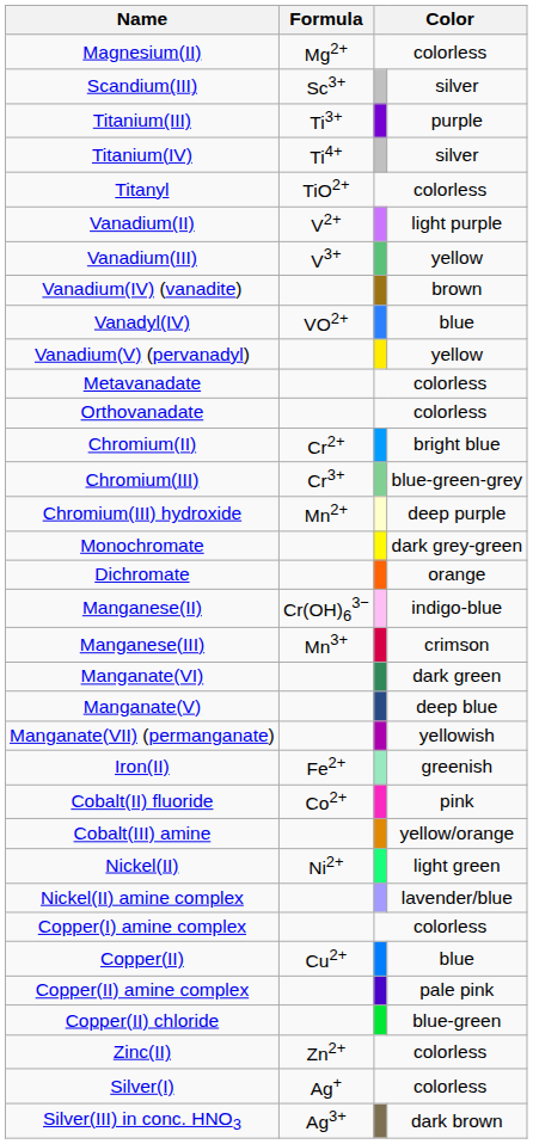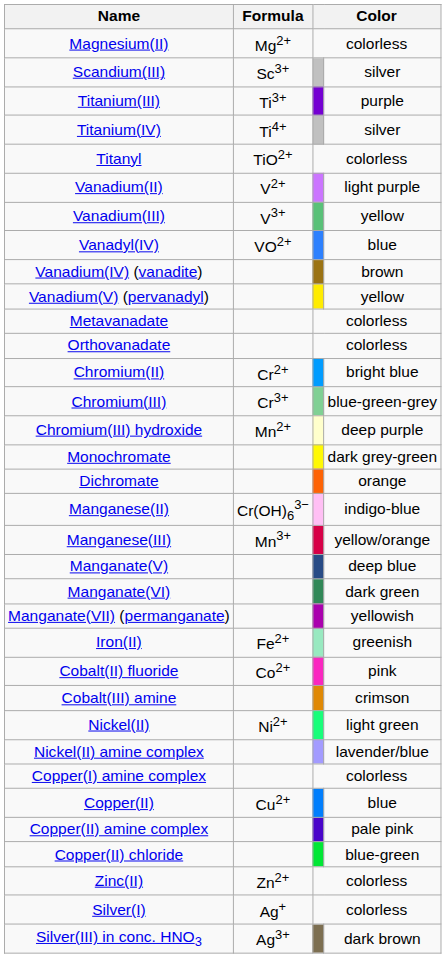 <table class="wikitable" style="text-align:center">
 <tr>
 <th>Name</th>
 <th>Formula</th>
 <th colspan=2>Color</th>
 </tr>
 <tr>
 <td><a href='#'>Magnesium(II)</a></td>
 <td>Mg<sup>2+</sup></td>
 <td colspan=2>colorless</td>
 </tr>
 <tr>
 <td><a href='#'>Scandium(III)</a></td>
 <td>Sc<sup>3+</sup></td>
 <td style="background:#C0C0C0"> </td>
 <td>silver</td>
 </tr>
 <tr>
 <td><a href='#'>Titanium(III)</a></td>
 <td>Ti<sup>3+</sup></td>
 <td style="background:#7400D2"> </td>
 <td>purple</td>
 </tr>
 <tr>
 <td><a href='#'>Titanium(IV)</a></td>
 <td>Ti<sup>4+</sup></td>
 <td style="background:#C0C0C0"> </td>
 <td>silver</td>
 </tr>
 <tr>
 <td><a href='#'>Titanyl</a></td>
 <td>TiO<sup>2+</sup></td>
 <td colspan=2>colorless</td>
 </tr>
 <tr>
 <td><a href='#'>Vanadium(II)</a></td>
 <td>V<sup>2+</sup></td>
 <td style="background:#CB75FF"> </td>
 <td>light purple</td>
 </tr>
 <tr>
 <td><a href='#'>Vanadium(III)</a></td>
 <td>V<sup>3+</sup></td>
 <td style="background:#59C178"> </td>
 <td>yellow</td>
 </tr>
 <tr>
+<td><a href='#'>Vanadyl(IV)</a></td>
+<td>VO<sup>2+</sup></td>
+<td style="background:#2C80FE"> </td>
+<td>blue</td>
+</tr>
+<tr>
 <td><a href='#'>Vanadium(IV)</a> (<a href='#'>vanadite</a>)</td>
 <td></td>
 <td style="background:#9B7313"> </td>
 <td>brown</td>
-</tr>
-<tr>
-<td><a href='#'>Vanadyl(IV)</a></td>
-<td>VO<sup>2+</sup></td>
-<td style="background:#2C80FE"> </td>
-<td>blue</td>
 </tr>
 <tr>
 <td><a href='#'>Vanadium(V)</a> (<a href='#'>pervanadyl</a>)</td>
 <td></td>
 <td style="background:#FFEC00"> </td>
 <td>yellow</td>
 </tr>
 <tr>
 <td><a href='#'>Metavanadate</a></td>
 <td></td>
 <td colspan=2>colorless</td>
 </tr>
 <tr>
 <td><a href='#'>Orthovanadate</a></td>
 <td></td>
 <td colspan=2>colorless</td>
 </tr>
 <tr>
 <td><a href='#'>Chromium(II)</a></td>
 <td>Cr<sup>2+</sup></td>
 <td style="background:#009cff"> </td>
 <td>bright blue</td>
 </tr>
 <tr>
 <td><a href='#'>Chromium(III)</a></td>
 <td>Cr<sup>3+</sup></td>
 <td style="background:#80D094"> </td>
 <td>blue-green-grey</td>
 </tr>
 <tr>
 <td><a href='#'>Chromium(III) hydroxide</a></td>
 <td>Mn<sup>2+</sup></td>
 <td style="background:#FFFFCC"> </td>
 <td>deep purple</td>
 </tr>
 <tr>
 <td><a href='#'>Monochromate</a></td>
 <td></td>
 <td style="background:#FFF904"> </td>
 <td>dark grey-green</td>
 </tr>
 <tr>
 <td><a href='#'>Dichromate</a></td>
 <td></td>
 <td style="background:#FE6305"> </td>
 <td>orange</td>
 </tr>
 <tr>
 <td><a href='#'>Manganese(II)</a></td>
 <td>Cr(OH)<sub>6</sub><sup>3−</sup></td>
 <td style="background:#FFBFF4"> </td>
 <td>indigo-blue</td>
 </tr>
 <tr>
 <td><a href='#'>Manganese(III)</a></td>
 <td>Mn<sup>3+</sup></td>
 <td style="background:#D70047"> </td>
-<td>crimson</td>
+<td>yellow/orange</td>
+</tr>
+<tr>
+<td><a href='#'>Manganate(V)</a></td>
+<td></td>
+<td style="background:#284B86"> </td>
+<td>deep blue</td>
 </tr>
 <tr>
 <td><a href='#'>Manganate(VI)</a></td>
 <td></td>
 <td style="background:#318858"> </td>
 <td>dark green</td>
-</tr>
-<tr>
-<td><a href='#'>Manganate(V)</a></td>
-<td></td>
-<td style="background:#284B86"> </td>
-<td>deep blue</td>
 </tr>
 <tr>
 <td><a href='#'>Manganate(VII)</a> (<a href='#'>permanganate</a>)</td>
 <td></td>
 <td style="background:#AA00AE"> </td>
 <td>yellowish</td>
 </tr>
 <tr>
 <td><a href='#'>Iron(II)</a></td>
 <td>Fe<sup>2+</sup></td>
 <td style="background:#98e9c0"> </td>
 <td>greenish</td>
 </tr>
 <tr>
 <td><a href='#'>Cobalt(II) fluoride</a></td>
 <td>Co<sup>2+</sup></td>
 <td style="background:#fa27c0"> </td>
 <td>pink</td>
 </tr>
 <tr>
 <td><a href='#'>Cobalt(III) amine</a></td>
 <td></td>
 <td style="background:#e08905"> </td>
-<td>yellow/orange</td>
+<td>crimson</td>
 </tr>
 <tr>
 <td><a href='#'>Nickel(II)</a></td>
 <td>Ni<sup>2+</sup></td>
 <td style="background:#18fe7a"> </td>
 <td>light green</td>
 </tr>
 <tr>
 <td><a href='#'>Nickel(II) amine complex</a></td>
 <td></td>
 <td style="background:#a39bff"> </td>
 <td>lavender/blue</td>
 </tr>
 <tr>
 <td><a href='#'>Copper(I) amine complex</a></td>
 <td></td>
 <td colspan=2>colorless</td>
 </tr>
 <tr>
 <td><a href='#'>Copper(II)</a></td>
 <td>Cu<sup>2+</sup></td>
 <td style="background:#007efd"> </td>
 <td>blue</td>
 </tr>
 <tr>
 <td><a href='#'>Copper(II) amine complex</a></td>
 <td></td>
 <td style="background:#4904ca"> </td>
 <td>pale pink</td>
 </tr>
 <tr>
 <td><a href='#'>Copper(II) chloride</a></td>
 <td></td>
 <td style="background:#01e735"></td>
 <td>blue-green</td>
 </tr>
 <tr>
 <td><a href='#'>Zinc(II)</a></td>
 <td>Zn<sup>2+</sup></td>
 <td colspan=2>colorless</td>
 </tr>
 <tr>
 <td><a href='#'>Silver(I)</a></td>
 <td>Ag<sup>+</sup></td>
 <td colspan=2>colorless</td>
 </tr>
 <tr>
 <td><a href='#'>Silver(III) in conc. HNO<sub>3</sub></a></td>
 <td>Ag<sup>3+</sup></td>
 <td style="background:#7d6f51"> </td>
 <td>dark brown</td>
 </tr>
 </table>
